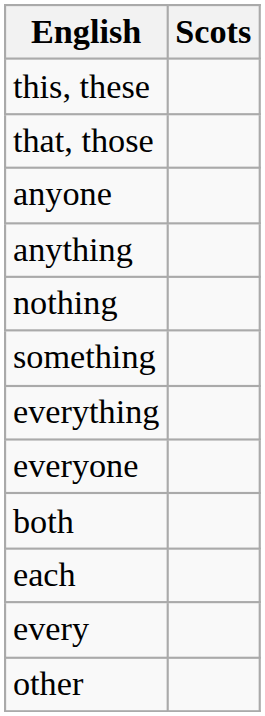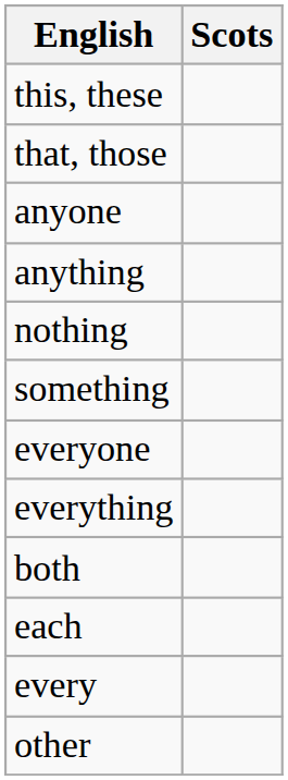 <table class="wikitable" border="1">
 <tr>
 <th>English</th>
 <th>Scots</th>
 </tr>
 <tr>
 <td>this, these</td>
 <td></td>
 </tr>
 <tr>
 <td>that, those</td>
 <td></td>
 </tr>
 <tr>
 <td>anyone</td>
 <td></td>
 </tr>
 <tr>
 <td>anything</td>
 <td></td>
 </tr>
 <tr>
 <td>nothing</td>
 <td></td>
 </tr>
 <tr>
 <td>something</td>
 <td></td>
 </tr>
 <tr>
-<td>everything</td>
+<td>everyone</td>
 <td></td>
 </tr>
 <tr>
-<td>everyone</td>
+<td>everything</td>
 <td></td>
 </tr>
 <tr>
 <td>both</td>
 <td></td>
 </tr>
 <tr>
 <td>each</td>
 <td></td>
 </tr>
 <tr>
 <td>every</td>
 <td></td>
 </tr>
 <tr>
 <td>other</td>
 <td></td>
 </tr>
 </table>
